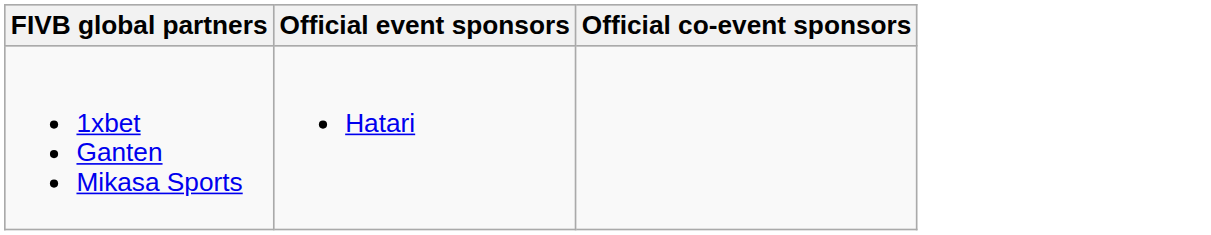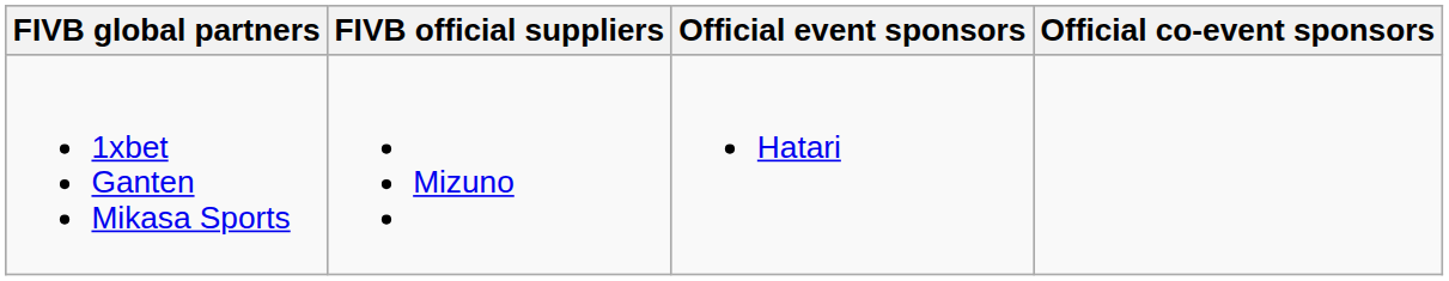 <table class="wikitable">
 <tr>
 <th>FIVB global partners</th>
+<th>FIVB official suppliers</th>
 <th>Official event sponsors</th>
 <th>Official co-event sponsors</th>
 </tr>
 <tr>
 <td style="vertical-align:top"><br><ul><li><a href='#'>1xbet</a></li><li><a href='#'>Ganten</a></li><li><a href='#'>Mikasa Sports</a></li></ul></td>
+<td style="vertical-align:top"><br><ul><li></li><li><a href='#'>Mizuno</a></li><li></li></ul></td>
 <td style="vertical-align:top"><br><ul><li><a href='#'>Hatari</a></li></ul></td>
 <td style="vertical-align:top"></td>
 </tr>
 </table>
